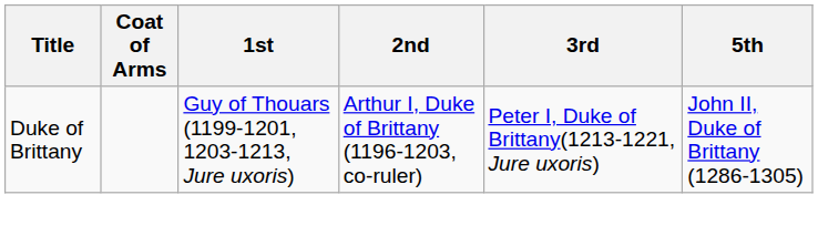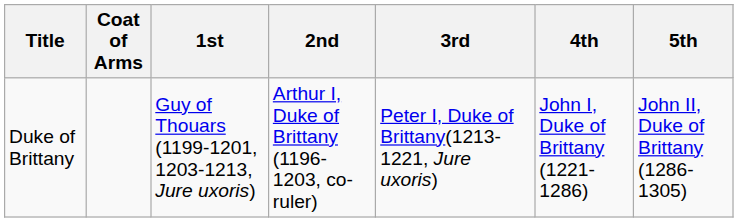 <table class="wikitable">
 <tr>
 <th>Title</th>
 <th>Coat of Arms</th>
 <th>1st</th>
 <th>2nd</th>
 <th>3rd</th>
+<th>4th</th>
 <th>5th</th>
 </tr>
 <tr>
 <td>Duke of Brittany</td>
 <td></td>
 <td><a href='#'>Guy of Thouars</a> (1199-1201, 1203-1213, <em>Jure uxoris</em>)</td>
 <td><a href='#'>Arthur I, Duke of Brittany</a> (1196-1203, co-ruler)</td>
 <td><a href='#'>Peter I, Duke of Brittany</a>(1213-1221, <em>Jure uxoris</em>)</td>
+<td><a href='#'>John I, Duke of Brittany</a> (1221-1286)</td>
 <td><a href='#'>John II, Duke of Brittany</a> (1286-1305)</td>
 </tr>
 </table>
